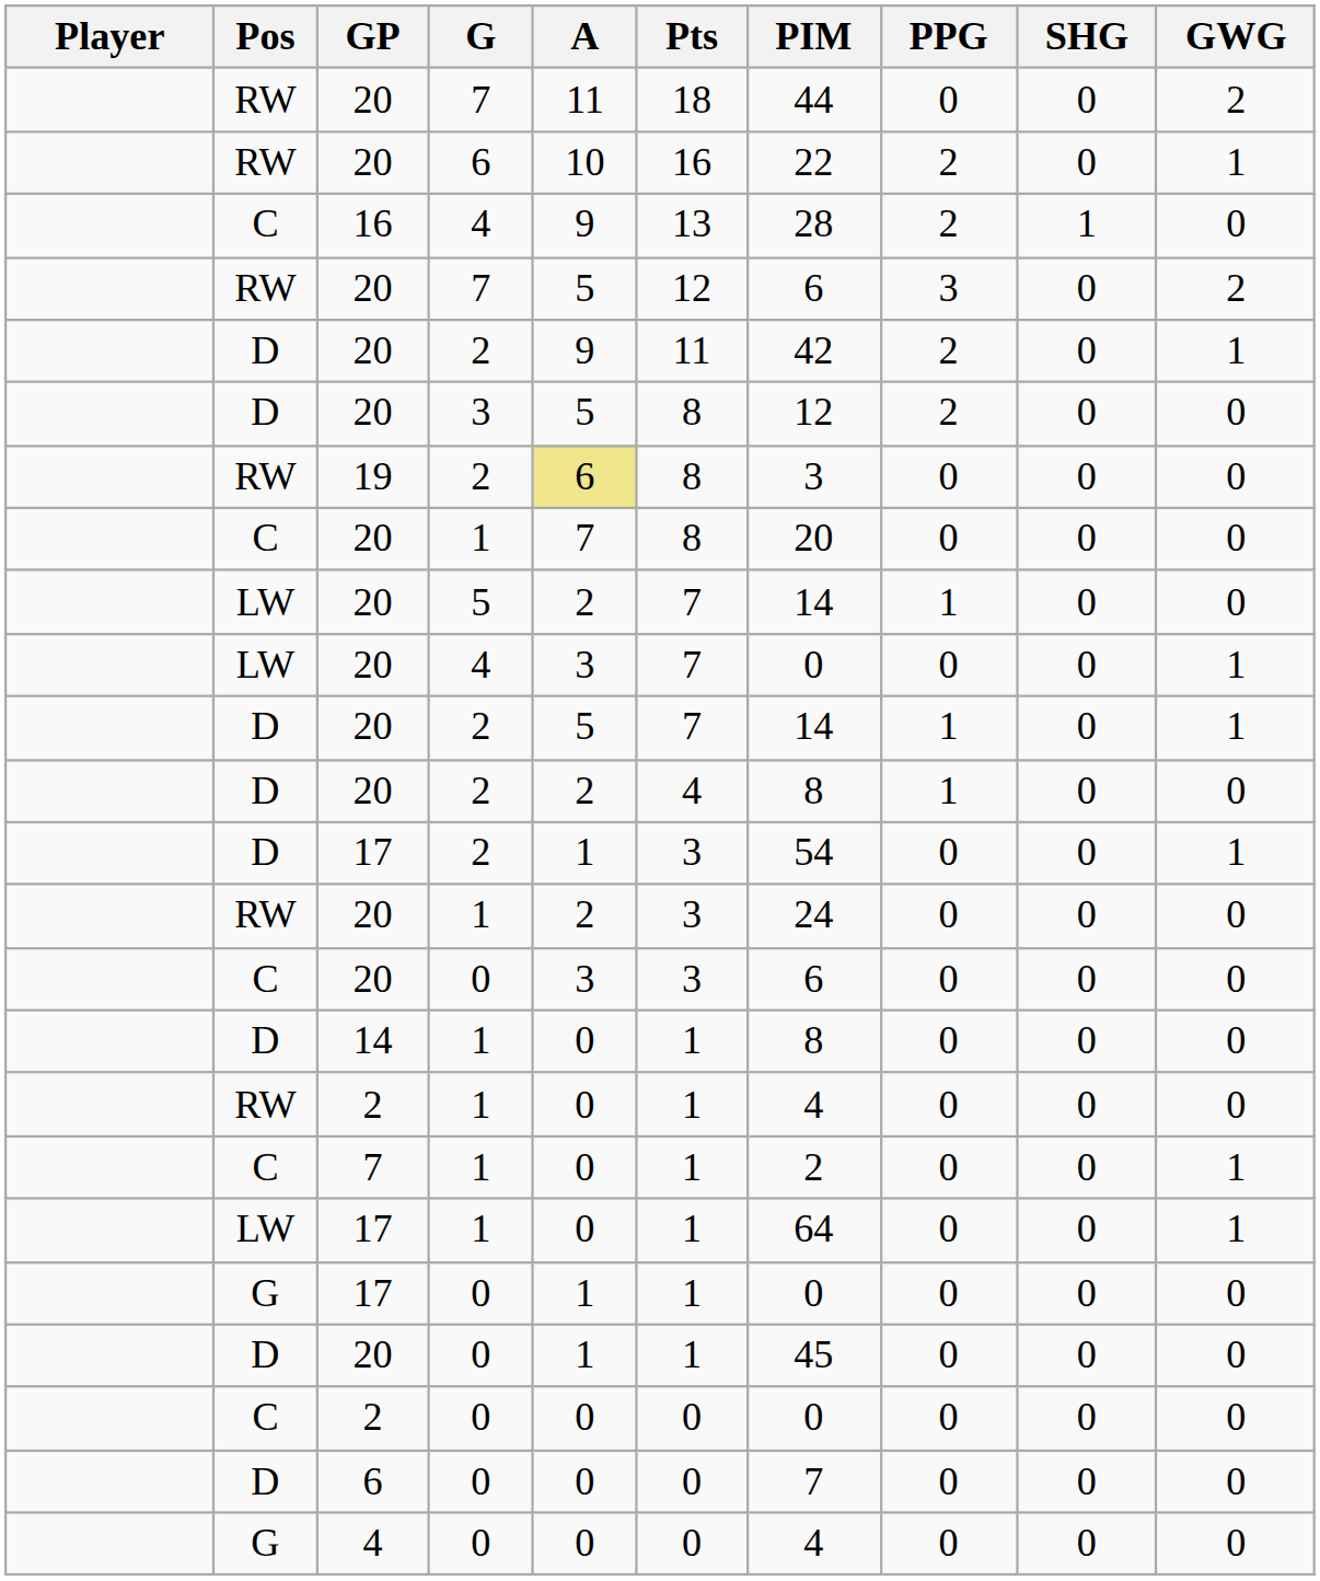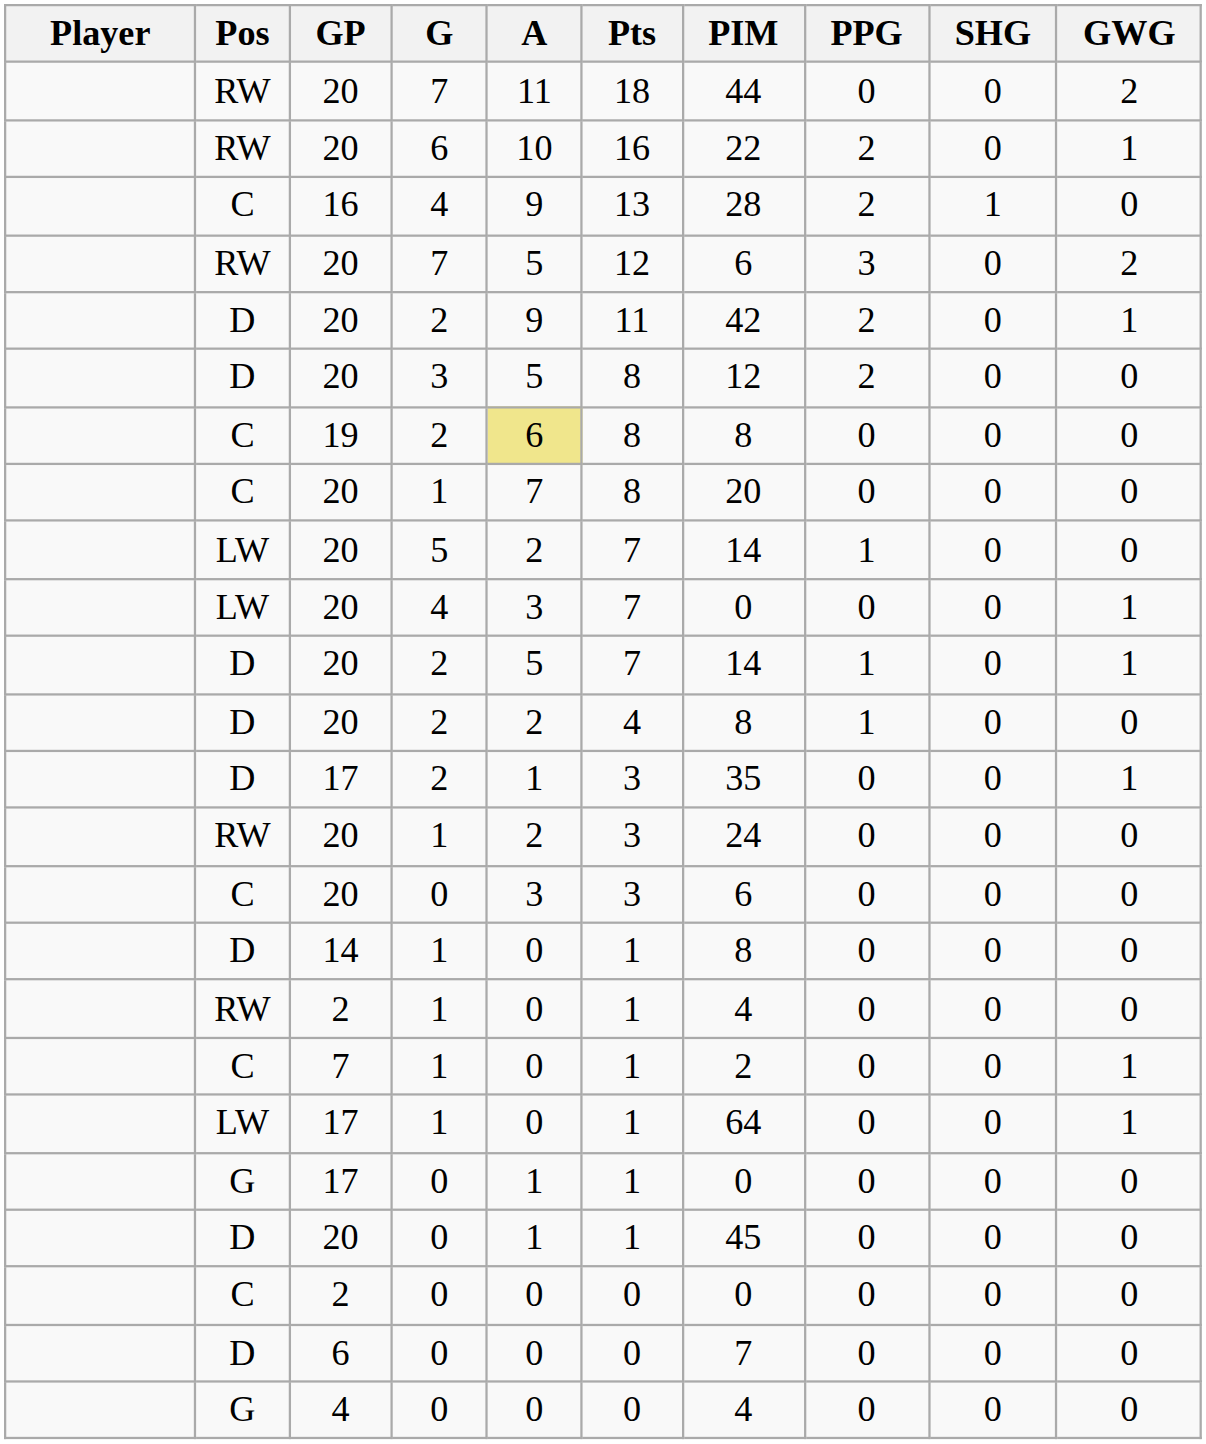 <table class="wikitable sortable" width="60%">
 <tr ALIGN="center">
 <th bgcolor="#DDDDFF" width="10%">Player</th>
 <th bgcolor="#DDDDFF" width="3%" title="Position">Pos</th>
 <th bgcolor="#DDDDFF" width="5%" title="Games played">GP</th>
 <th bgcolor="#DDDDFF" width="5%" title="Goals">G</th>
 <th bgcolor="#DDDDFF" width="5%" title="Assists">A</th>
 <th bgcolor="#DDDDFF" width="5%" title="Points">Pts</th>
 <th bgcolor="#DDDDFF" width="5%" title="Penalties in Minutes">PIM</th>
 <th bgcolor="#DDDDFF" width="5%" title="Power Play Goals">PPG</th>
 <th bgcolor="#DDDDFF" width="5%" title="Short-handed Goals">SHG</th>
 <th bgcolor="#DDDDFF" width="5%" title="Game-winning Goals">GWG</th>
 </tr>
 <tr align="center">
 <td align="right"></td>
 <td>RW</td>
 <td>20</td>
 <td>7</td>
 <td>11</td>
 <td>18</td>
 <td>44</td>
 <td>0</td>
 <td>0</td>
 <td>2</td>
 </tr>
 <tr align="center">
 <td align="right"></td>
 <td>RW</td>
 <td>20</td>
 <td>6</td>
 <td>10</td>
 <td>16</td>
 <td>22</td>
 <td>2</td>
 <td>0</td>
 <td>1</td>
 </tr>
 <tr align="center">
 <td align="right"></td>
 <td>C</td>
 <td>16</td>
 <td>4</td>
 <td>9</td>
 <td>13</td>
 <td>28</td>
 <td>2</td>
 <td>1</td>
 <td>0</td>
 </tr>
 <tr align="center">
 <td align="right"></td>
 <td>RW</td>
 <td>20</td>
 <td>7</td>
 <td>5</td>
 <td>12</td>
 <td>6</td>
 <td>3</td>
 <td>0</td>
 <td>2</td>
 </tr>
 <tr align="center">
 <td align="right"></td>
 <td>D</td>
 <td>20</td>
 <td>2</td>
 <td>9</td>
 <td>11</td>
 <td>42</td>
 <td>2</td>
 <td>0</td>
 <td>1</td>
 </tr>
 <tr align="center">
 <td align="right"></td>
 <td>D</td>
 <td>20</td>
 <td>3</td>
 <td>5</td>
 <td>8</td>
 <td>12</td>
 <td>2</td>
 <td>0</td>
 <td>0</td>
 </tr>
 <tr align="center">
 <td align="right"></td>
-<td>RW</td>
+<td>C</td>
 <td>19</td>
 <td>2</td>
 <td style="background: khaki;">6</td>
 <td>8</td>
-<td>3</td>
+<td>8</td>
 <td>0</td>
 <td>0</td>
 <td>0</td>
 </tr>
 <tr align="center">
 <td align="right"></td>
 <td>C</td>
 <td>20</td>
 <td>1</td>
 <td>7</td>
 <td>8</td>
 <td>20</td>
 <td>0</td>
 <td>0</td>
 <td>0</td>
 </tr>
 <tr align="center">
 <td align="right"></td>
 <td>LW</td>
 <td>20</td>
 <td>5</td>
 <td>2</td>
 <td>7</td>
 <td>14</td>
 <td>1</td>
 <td>0</td>
 <td>0</td>
 </tr>
 <tr align="center">
 <td align="right"></td>
 <td>LW</td>
 <td>20</td>
 <td>4</td>
 <td>3</td>
 <td>7</td>
 <td>0</td>
 <td>0</td>
 <td>0</td>
 <td>1</td>
 </tr>
 <tr align="center">
 <td align="right"></td>
 <td>D</td>
 <td>20</td>
 <td>2</td>
 <td>5</td>
 <td>7</td>
 <td>14</td>
 <td>1</td>
 <td>0</td>
 <td>1</td>
 </tr>
 <tr align="center">
 <td align="right"></td>
 <td>D</td>
 <td>20</td>
 <td>2</td>
 <td>2</td>
 <td>4</td>
 <td>8</td>
 <td>1</td>
 <td>0</td>
 <td>0</td>
 </tr>
 <tr align="center">
 <td align="right"></td>
 <td>D</td>
 <td>17</td>
 <td>2</td>
 <td>1</td>
 <td>3</td>
-<td>54</td>
+<td>35</td>
 <td>0</td>
 <td>0</td>
 <td>1</td>
 </tr>
 <tr align="center">
 <td align="right"></td>
 <td>RW</td>
 <td>20</td>
 <td>1</td>
 <td>2</td>
 <td>3</td>
 <td>24</td>
 <td>0</td>
 <td>0</td>
 <td>0</td>
 </tr>
 <tr align="center">
 <td align="right"></td>
 <td>C</td>
 <td>20</td>
 <td>0</td>
 <td>3</td>
 <td>3</td>
 <td>6</td>
 <td>0</td>
 <td>0</td>
 <td>0</td>
 </tr>
 <tr align="center">
 <td align="right"></td>
 <td>D</td>
 <td>14</td>
 <td>1</td>
 <td>0</td>
 <td>1</td>
 <td>8</td>
 <td>0</td>
 <td>0</td>
 <td>0</td>
 </tr>
 <tr align="center">
 <td align="right"></td>
 <td>RW</td>
 <td>2</td>
 <td>1</td>
 <td>0</td>
 <td>1</td>
 <td>4</td>
 <td>0</td>
 <td>0</td>
 <td>0</td>
 </tr>
 <tr align="center">
 <td align="right"></td>
 <td>C</td>
 <td>7</td>
 <td>1</td>
 <td>0</td>
 <td>1</td>
 <td>2</td>
 <td>0</td>
 <td>0</td>
 <td>1</td>
 </tr>
 <tr align="center">
 <td align="right"></td>
 <td>LW</td>
 <td>17</td>
 <td>1</td>
 <td>0</td>
 <td>1</td>
 <td>64</td>
 <td>0</td>
 <td>0</td>
 <td>1</td>
 </tr>
 <tr align="center">
 <td align="right"></td>
 <td>G</td>
 <td>17</td>
 <td>0</td>
 <td>1</td>
 <td>1</td>
 <td>0</td>
 <td>0</td>
 <td>0</td>
 <td>0</td>
 </tr>
 <tr align="center">
 <td align="right"></td>
 <td>D</td>
 <td>20</td>
 <td>0</td>
 <td>1</td>
 <td>1</td>
 <td>45</td>
 <td>0</td>
 <td>0</td>
 <td>0</td>
 </tr>
 <tr align="center">
 <td align="right"></td>
 <td>C</td>
 <td>2</td>
 <td>0</td>
 <td>0</td>
 <td>0</td>
 <td>0</td>
 <td>0</td>
 <td>0</td>
 <td>0</td>
 </tr>
 <tr align="center">
 <td align="right"></td>
 <td>D</td>
 <td>6</td>
 <td>0</td>
 <td>0</td>
 <td>0</td>
 <td>7</td>
 <td>0</td>
 <td>0</td>
 <td>0</td>
 </tr>
 <tr align="center">
 <td align="right"></td>
 <td>G</td>
 <td>4</td>
 <td>0</td>
 <td>0</td>
 <td>0</td>
 <td>4</td>
 <td>0</td>
 <td>0</td>
 <td>0</td>
 </tr>
 </table>
